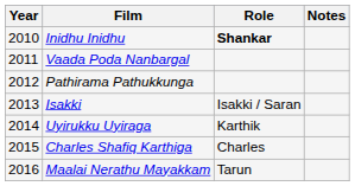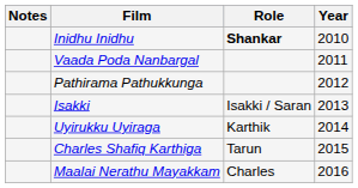 <table class="wikitable sortable" style="background:#f5f5f5;">
 <tr style="background:#B0C4DE;">
-<th>Year</th>
+<th class=unsortable>Notes</th>
 <th>Film</th>
 <th>Role</th>
-<th class=unsortable>Notes</th>
+<th>Year</th>
 </tr>
 <tr>
-<td>2010</td>
+<td></td>
 <td><em><a href='#'>Inidhu Inidhu</a></em></td>
 <td><strong>Shankar</strong></td>
-<td></td>
+<td>2010</td>
 </tr>
 <tr>
-<td>2011</td>
+<td></td>
 <td><em><a href='#'>Vaada Poda Nanbargal</a></em></td>
 <td></td>
-<td></td>
+<td>2011</td>
 </tr>
 <tr>
-<td>2012</td>
+<td></td>
 <td><em>Pathirama Pathukkunga</em></td>
 <td></td>
-<td></td>
+<td>2012</td>
 </tr>
 <tr>
-<td>2013</td>
+<td></td>
 <td><em><a href='#'>Isakki</a></em></td>
 <td>Isakki / Saran</td>
-<td></td>
+<td>2013</td>
 </tr>
 <tr>
-<td>2014</td>
+<td></td>
 <td><em><a href='#'>Uyirukku Uyiraga</a></em></td>
 <td>Karthik</td>
-<td></td>
+<td>2014</td>
 </tr>
 <tr>
+<td></td>
+<td><em><a href='#'>Charles Shafiq Karthiga</a></em></td>
+<td>Tarun</td>
 <td>2015</td>
-<td><em><a href='#'>Charles Shafiq Karthiga</a></em></td>
-<td>Charles</td>
-<td></td>
 </tr>
 <tr>
+<td></td>
+<td><em><a href='#'>Maalai Nerathu Mayakkam</a></em></td>
+<td>Charles</td>
 <td>2016</td>
-<td><em><a href='#'>Maalai Nerathu Mayakkam</a></em></td>
-<td>Tarun</td>
-<td></td>
 </tr>
 </table>
